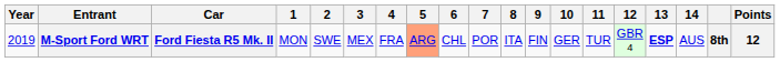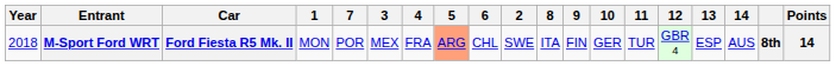 <table class="wikitable" style="text-align:center; font-size:85%">
 <tr>
 <th>Year</th>
 <th>Entrant</th>
 <th>Car</th>
 <th>1</th>
-<th>2</th>
+<th>7</th>
 <th>3</th>
 <th>4</th>
 <th>5</th>
 <th>6</th>
-<th>7</th>
+<th>2</th>
 <th>8</th>
 <th>9</th>
 <th>10</th>
 <th>11</th>
 <th>12</th>
 <th>13</th>
 <th>14</th>
 <th></th>
 <th>Points</th>
 </tr>
 <tr>
-<td><a href='#'>2019</a></td>
+<td><a href='#'>2018</a></td>
 <th nowrap><a href='#'>M-Sport Ford WRT</a></th>
 <th nowrap><a href='#'>Ford Fiesta R5 Mk. II</a></th>
 <td><a href='#'>MON</a></td>
-<td><a href='#'>SWE</a></td>
+<td><a href='#'>POR</a></td>
 <td><a href='#'>MEX</a></td>
 <td><a href='#'>FRA</a></td>
 <td style="background: lightsalmon;"><a href='#'>ARG</a></td>
 <td><a href='#'>CHL</a></td>
-<td><a href='#'>POR</a></td>
+<td><a href='#'>SWE</a></td>
 <td><a href='#'>ITA</a></td>
 <td><a href='#'>FIN</a></td>
 <td><a href='#'>GER</a></td>
 <td><a href='#'>TUR</a></td>
 <td style="background:#DFFFDF;"><a href='#'>GBR</a><br><small>4</small></td>
-<td><strong><a href='#'>ESP</a></strong></td>
+<td><a href='#'>ESP</a></td>
 <td><a href='#'>AUS</a></td>
 <th>8th</th>
-<th>12</th>
+<th>14</th>
 </tr>
 </table>
